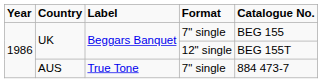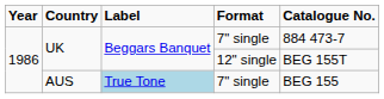 <table class="wikitable">
 <tr>
 <td colspan="1"><strong>Year</strong></td>
 <td colspan="1"><strong>Country</strong></td>
 <td colspan="1"><strong>Label</strong></td>
 <td colspan="1"><strong>Format</strong></td>
 <td colspan="1"><strong>Catalogue No.</strong></td>
 </tr>
 <tr>
 <td rowspan="3">1986</td>
 <td rowspan="2">UK</td>
 <td rowspan="2"><a href='#'>Beggars Banquet</a></td>
 <td>7" single</td>
-<td>BEG 155</td>
+<td>884 473-7</td>
 </tr>
 <tr>
 <td>12" single</td>
 <td>BEG 155T</td>
 </tr>
 <tr>
 <td>AUS</td>
-<td><a href='#'>True Tone</a></td>
+<td style="background: lightblue;"><a href='#'>True Tone</a></td>
 <td>7" single</td>
-<td>884 473-7</td>
+<td>BEG 155</td>
 </tr>
 </table>
